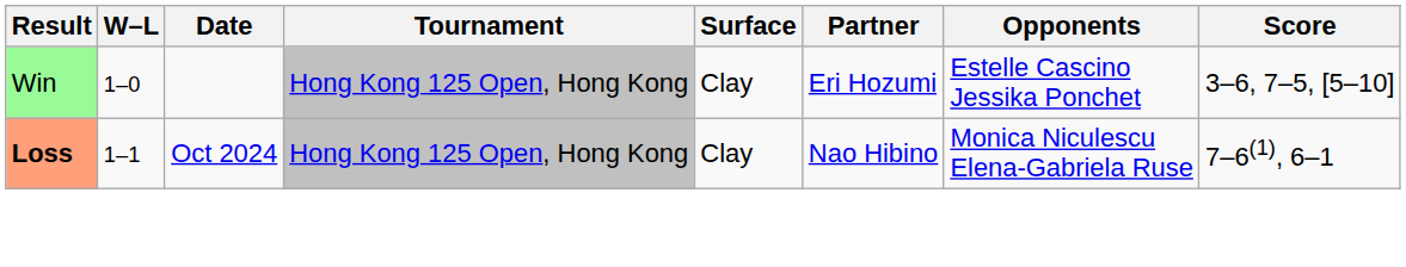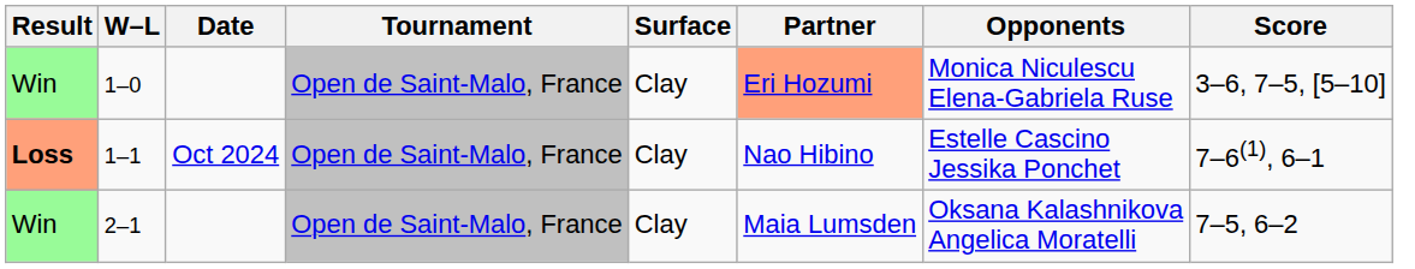 <table class="sortable wikitable">
 <tr>
 <th>Result</th>
 <th>W–L</th>
 <th>Date</th>
 <th>Tournament</th>
 <th>Surface</th>
 <th>Partner</th>
 <th>Opponents</th>
 <th class="unsortable">Score</th>
 </tr>
 <tr>
 <td style="background:#98fb98;">Win</td>
 <td><small>1–0</small></td>
 <td><a href='#'></a></td>
-<td bgcolor=silver><a href='#'>Hong Kong 125 Open</a>, Hong Kong</td>
+<td bgcolor=silver><a href='#'>Open de Saint-Malo</a>, France</td>
 <td>Clay</td>
-<td> <a href='#'>Eri Hozumi</a></td>
-<td> <a href='#'>Estelle Cascino</a> <br>  <a href='#'>Jessika Ponchet</a></td>
+<td style="background: lightsalmon;"> <a href='#'>Eri Hozumi</a></td>
+<td> <a href='#'>Monica Niculescu</a> <br>  <a href='#'>Elena-Gabriela Ruse</a></td>
 <td>3–6, 7–5, [5–10]</td>
 </tr>
 <tr>
 <td bgcolor=#FFA07A><strong>Loss</strong></td>
 <td><small>1–1</small></td>
 <td><a href='#'>Oct 2024</a></td>
-<td bgcolor=silver><a href='#'>Hong Kong 125 Open</a>, Hong Kong</td>
+<td bgcolor=silver><a href='#'>Open de Saint-Malo</a>, France</td>
 <td>Clay</td>
 <td> <a href='#'>Nao Hibino</a></td>
-<td> <a href='#'>Monica Niculescu</a> <br>  <a href='#'>Elena-Gabriela Ruse</a></td>
+<td> <a href='#'>Estelle Cascino</a> <br>  <a href='#'>Jessika Ponchet</a></td>
 <td>7–6<sup>(1)</sup>, 6–1</td>
 </tr>
+<tr>
+<td style="background:#98fb98;">Win</td>
+<td><small>2–1</small></td>
+<td><a href='#'></a></td>
+<td bgcolor=silver><a href='#'>Open de Saint-Malo</a>, France</td>
+<td>Clay</td>
+<td> <a href='#'>Maia Lumsden</a></td>
+<td> <a href='#'>Oksana Kalashnikova</a> <br>  <a href='#'>Angelica Moratelli</a></td>
+<td>7–5, 6–2</td>
+</tr>
 </table>
